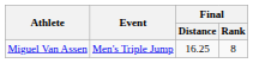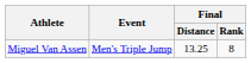 <table class=wikitable style="font-size:90%">
 <tr>
 <th rowspan="2">Athlete</th>
 <th rowspan="2">Event</th>
 <th colspan="2">Final</th>
 </tr>
 <tr style="font-size:95%">
 <th>Distance</th>
 <th>Rank</th>
 </tr>
 <tr align=center>
 <td align=left rowspan="1"><a href='#'>Miguel Van Assen</a></td>
 <td align=left><a href='#'>Men's Triple Jump</a></td>
-<td align=center>16.25</td>
+<td align=center>13.25</td>
 <td align=center>8</td>
 </tr>
 </table>
